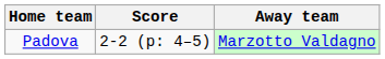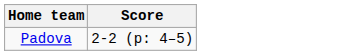 <table class="wikitable" style="text-align: center">
 <tr>
 <th>Home team</th>
 <th>Score</th>
-<th>Away team</th>
 </tr>
 <tr>
 <td><a href='#'>Padova</a></td>
 <td>2-2 (p: 4–5)</td>
-<td bgcolor="ccffcc"><a href='#'>Marzotto Valdagno</a></td>
 </tr>
 </table>
